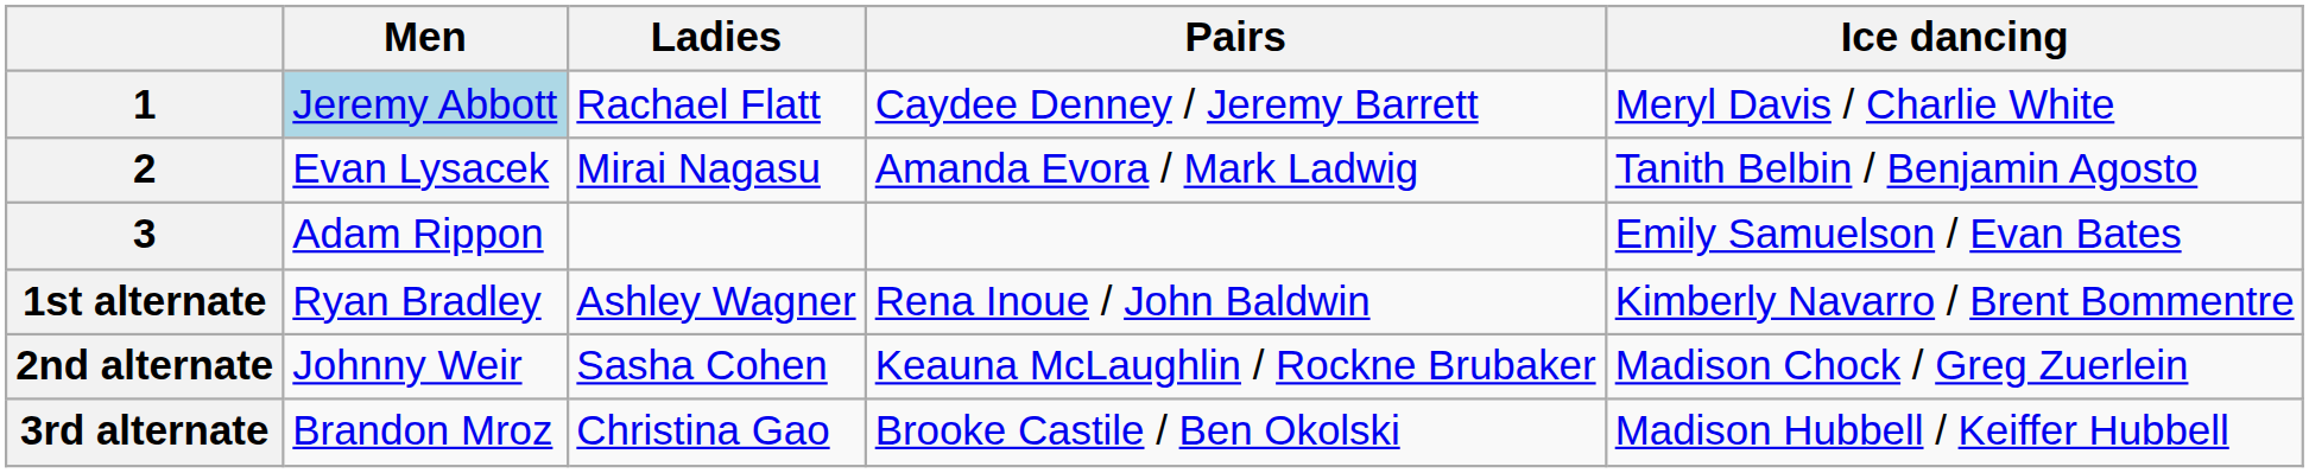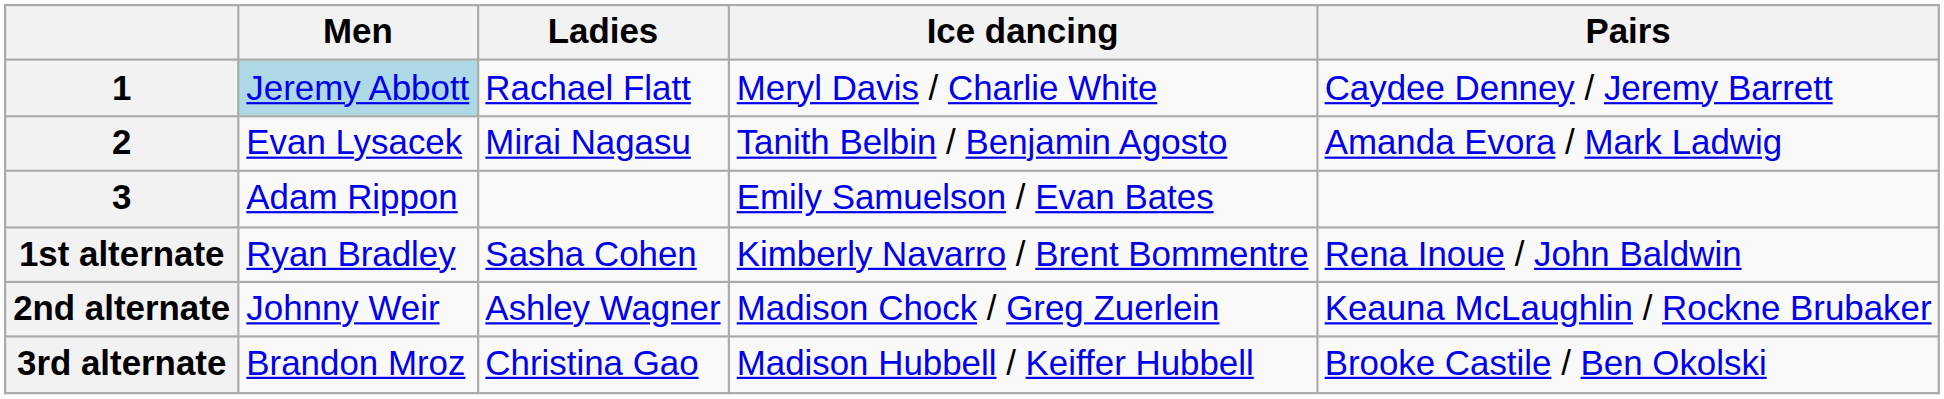 <table class="wikitable">
 <tr>
 <th></th>
 <th>Men</th>
 <th>Ladies</th>
+<th>Ice dancing</th>
 <th>Pairs</th>
-<th>Ice dancing</th>
 </tr>
 <tr>
 <th>1</th>
 <td style="background: lightblue;"><a href='#'>Jeremy Abbott</a></td>
 <td><a href='#'>Rachael Flatt</a></td>
+<td><a href='#'>Meryl Davis</a> / <a href='#'>Charlie White</a></td>
 <td><a href='#'>Caydee Denney</a> / <a href='#'>Jeremy Barrett</a></td>
-<td><a href='#'>Meryl Davis</a> / <a href='#'>Charlie White</a></td>
 </tr>
 <tr>
 <th>2</th>
 <td><a href='#'>Evan Lysacek</a></td>
 <td><a href='#'>Mirai Nagasu</a></td>
+<td><a href='#'>Tanith Belbin</a> / <a href='#'>Benjamin Agosto</a></td>
 <td><a href='#'>Amanda Evora</a> / <a href='#'>Mark Ladwig</a></td>
-<td><a href='#'>Tanith Belbin</a> / <a href='#'>Benjamin Agosto</a></td>
 </tr>
 <tr>
 <th>3</th>
 <td><a href='#'>Adam Rippon</a></td>
 <td></td>
+<td><a href='#'>Emily Samuelson</a> / <a href='#'>Evan Bates</a></td>
 <td></td>
-<td><a href='#'>Emily Samuelson</a> / <a href='#'>Evan Bates</a></td>
 </tr>
 <tr>
 <th>1st alternate</th>
 <td><a href='#'>Ryan Bradley</a></td>
-<td><a href='#'>Ashley Wagner</a></td>
+<td><a href='#'>Sasha Cohen</a></td>
+<td><a href='#'>Kimberly Navarro</a> / <a href='#'>Brent Bommentre</a></td>
 <td><a href='#'>Rena Inoue</a> / <a href='#'>John Baldwin</a></td>
-<td><a href='#'>Kimberly Navarro</a> / <a href='#'>Brent Bommentre</a></td>
 </tr>
 <tr>
 <th>2nd alternate</th>
 <td><a href='#'>Johnny Weir</a></td>
-<td><a href='#'>Sasha Cohen</a></td>
+<td><a href='#'>Ashley Wagner</a></td>
+<td><a href='#'>Madison Chock</a> / <a href='#'>Greg Zuerlein</a></td>
 <td><a href='#'>Keauna McLaughlin</a> / <a href='#'>Rockne Brubaker</a></td>
-<td><a href='#'>Madison Chock</a> / <a href='#'>Greg Zuerlein</a></td>
 </tr>
 <tr>
 <th>3rd alternate</th>
 <td><a href='#'>Brandon Mroz</a></td>
 <td><a href='#'>Christina Gao</a></td>
+<td><a href='#'>Madison Hubbell</a> / <a href='#'>Keiffer Hubbell</a></td>
 <td><a href='#'>Brooke Castile</a> / <a href='#'>Ben Okolski</a></td>
-<td><a href='#'>Madison Hubbell</a> / <a href='#'>Keiffer Hubbell</a></td>
 </tr>
 </table>
